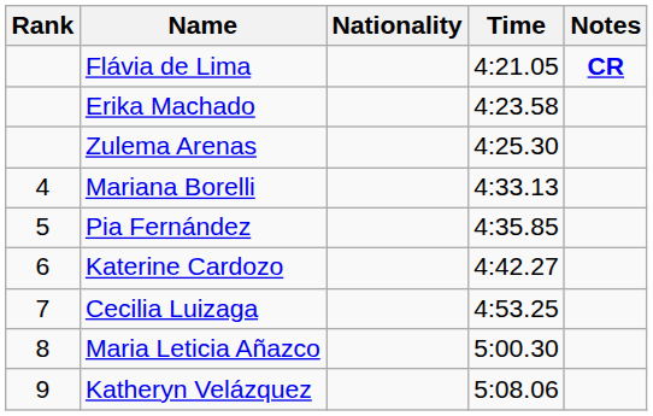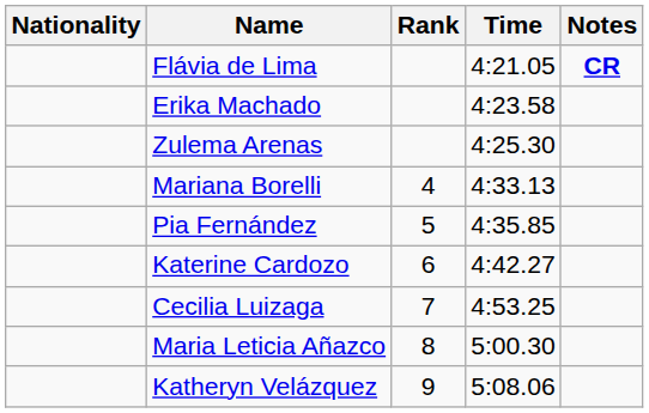 <table class="wikitable sortable" style="text-align:center">
 <tr>
+<th>Nationality</th>
+<th>Name</th>
 <th>Rank</th>
-<th>Name</th>
-<th>Nationality</th>
 <th>Time</th>
 <th>Notes</th>
 </tr>
 <tr>
+<td align=left></td>
+<td align=left><a href='#'>Flávia de Lima</a></td>
 <td align=center></td>
-<td align=left><a href='#'>Flávia de Lima</a></td>
-<td align=left></td>
 <td>4:21.05</td>
 <td><strong><a href='#'>CR</a></strong></td>
 </tr>
 <tr>
+<td align=left></td>
+<td align=left><a href='#'>Erika Machado</a></td>
 <td align=center></td>
-<td align=left><a href='#'>Erika Machado</a></td>
-<td align=left></td>
 <td>4:23.58</td>
 <td></td>
 </tr>
 <tr>
+<td align=left></td>
+<td align=left><a href='#'>Zulema Arenas</a></td>
 <td align=center></td>
-<td align=left><a href='#'>Zulema Arenas</a></td>
-<td align=left></td>
 <td>4:25.30</td>
 <td></td>
 </tr>
 <tr>
+<td align=left></td>
+<td align=left><a href='#'>Mariana Borelli</a></td>
 <td align=center>4</td>
-<td align=left><a href='#'>Mariana Borelli</a></td>
-<td align=left></td>
 <td>4:33.13</td>
 <td></td>
 </tr>
 <tr>
+<td align=left></td>
+<td align=left><a href='#'>Pia Fernández</a></td>
 <td align=center>5</td>
-<td align=left><a href='#'>Pia Fernández</a></td>
-<td align=left></td>
 <td>4:35.85</td>
 <td></td>
 </tr>
 <tr>
+<td align=left></td>
+<td align=left><a href='#'>Katerine Cardozo</a></td>
 <td align=center>6</td>
-<td align=left><a href='#'>Katerine Cardozo</a></td>
-<td align=left></td>
 <td>4:42.27</td>
 <td></td>
 </tr>
 <tr>
+<td align=left></td>
+<td align=left><a href='#'>Cecilia Luizaga</a></td>
 <td align=center>7</td>
-<td align=left><a href='#'>Cecilia Luizaga</a></td>
-<td align=left></td>
 <td>4:53.25</td>
 <td></td>
 </tr>
 <tr>
+<td align=left></td>
+<td align=left><a href='#'>Maria Leticia Añazco</a></td>
 <td align=center>8</td>
-<td align=left><a href='#'>Maria Leticia Añazco</a></td>
-<td align=left></td>
 <td>5:00.30</td>
 <td></td>
 </tr>
 <tr>
+<td align=left></td>
+<td align=left><a href='#'>Katheryn Velázquez</a></td>
 <td align=center>9</td>
-<td align=left><a href='#'>Katheryn Velázquez</a></td>
-<td align=left></td>
 <td>5:08.06</td>
 <td></td>
 </tr>
 </table>
